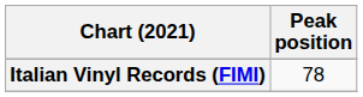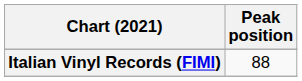 <table class="wikitable plainrowheaders sortable">
 <tr>
 <th>Chart (2021)</th>
 <th>Peak<br>position</th>
 </tr>
 <tr>
 </tr>
 <tr>
 <th scope="row">Italian Vinyl Records (<a href='#'>FIMI</a>)</th>
-<td style="text-align:center;">78</td>
+<td style="text-align:center;">88</td>
 </tr>
 <tr>
 </tr>
 <tr>
 </tr>
 <tr>
 </tr>
 <tr>
 </tr>
 </table>
